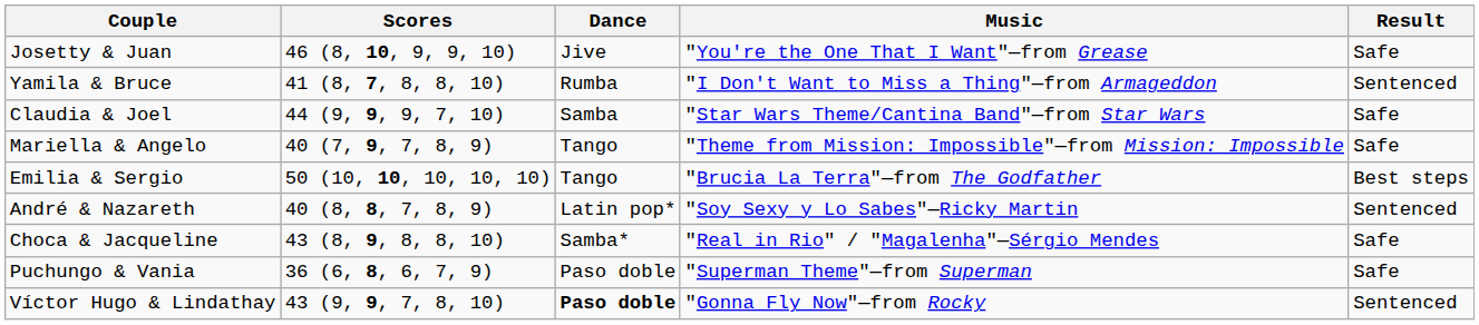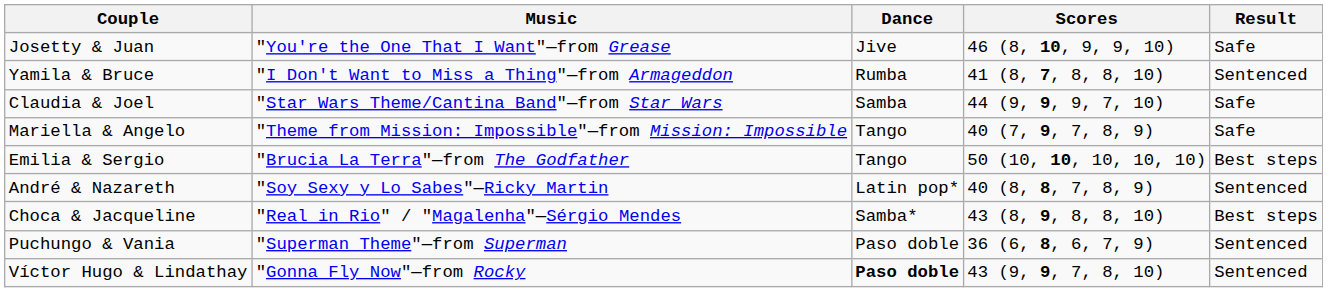 <table class="wikitable sortable" style="width:95%; white-space:nowrap">
 <tr>
 <th style="width:15%;">Couple</th>
+<th style="width:40%;">Music</th>
+<th style="width:14%;">Dance</th>
 <th style="width:14%;">Scores</th>
-<th style="width:14%;">Dance</th>
-<th style="width:40%;">Music</th>
 <th style="width:12%;">Result</th>
 </tr>
 <tr>
 <td>Josetty & Juan</td>
+<td>"<a href='#'>You're the One That I Want</a>"—from <em><a href='#'>Grease</a></em></td>
+<td>Jive</td>
 <td>46 (8, <strong>10</strong>, 9, 9, 10)</td>
-<td>Jive</td>
-<td>"<a href='#'>You're the One That I Want</a>"—from <em><a href='#'>Grease</a></em></td>
 <td>Safe</td>
 </tr>
 <tr>
 <td>Yamila & Bruce</td>
+<td>"<a href='#'>I Don't Want to Miss a Thing</a>"—from <em><a href='#'>Armageddon</a></em></td>
+<td>Rumba</td>
 <td>41 (8, <strong>7</strong>, 8, 8, 10)</td>
-<td>Rumba</td>
-<td>"<a href='#'>I Don't Want to Miss a Thing</a>"—from <em><a href='#'>Armageddon</a></em></td>
 <td>Sentenced</td>
 </tr>
 <tr>
 <td>Claudia & Joel</td>
+<td>"<a href='#'>Star Wars Theme/Cantina Band</a>"—from <em><a href='#'>Star Wars</a></em></td>
+<td>Samba</td>
 <td>44 (9, <strong>9</strong>, 9, 7, 10)</td>
-<td>Samba</td>
-<td>"<a href='#'>Star Wars Theme/Cantina Band</a>"—from <em><a href='#'>Star Wars</a></em></td>
 <td>Safe</td>
 </tr>
 <tr>
 <td>Mariella & Angelo</td>
+<td>"<a href='#'>Theme from Mission: Impossible</a>"—from <em><a href='#'>Mission: Impossible</a></em></td>
+<td>Tango</td>
 <td>40 (7, <strong>9</strong>, 7, 8, 9)</td>
-<td>Tango</td>
-<td>"<a href='#'>Theme from Mission: Impossible</a>"—from <em><a href='#'>Mission: Impossible</a></em></td>
 <td>Safe</td>
 </tr>
 <tr>
 <td>Emilia & Sergio</td>
+<td>"<a href='#'>Brucia La Terra</a>"—from <em><a href='#'>The Godfather</a></em></td>
+<td>Tango</td>
 <td>50 (10, <strong>10</strong>, 10, 10, 10)</td>
-<td>Tango</td>
-<td>"<a href='#'>Brucia La Terra</a>"—from <em><a href='#'>The Godfather</a></em></td>
 <td>Best steps</td>
 </tr>
 <tr>
 <td>André & Nazareth</td>
+<td>"<a href='#'>Soy Sexy y Lo Sabes</a>"—<a href='#'>Ricky Martin</a></td>
+<td>Latin pop*</td>
 <td>40 (8, <strong>8</strong>, 7, 8, 9)</td>
-<td>Latin pop*</td>
-<td>"<a href='#'>Soy Sexy y Lo Sabes</a>"—<a href='#'>Ricky Martin</a></td>
 <td>Sentenced</td>
 </tr>
 <tr>
 <td>Choca & Jacqueline</td>
+<td>"<a href='#'>Real in Rio</a>" / "<a href='#'>Magalenha</a>"—<a href='#'>Sérgio Mendes</a></td>
+<td>Samba*</td>
 <td>43 (8, <strong>9</strong>, 8, 8, 10)</td>
-<td>Samba*</td>
-<td>"<a href='#'>Real in Rio</a>" / "<a href='#'>Magalenha</a>"—<a href='#'>Sérgio Mendes</a></td>
-<td>Safe</td>
+<td>Best steps</td>
 </tr>
 <tr>
 <td>Puchungo & Vania</td>
+<td>"<a href='#'>Superman Theme</a>"—from <em><a href='#'>Superman</a></em></td>
+<td>Paso doble</td>
 <td>36 (6, <strong>8</strong>, 6, 7, 9)</td>
-<td>Paso doble</td>
-<td>"<a href='#'>Superman Theme</a>"—from <em><a href='#'>Superman</a></em></td>
-<td>Safe</td>
+<td>Sentenced</td>
 </tr>
 <tr>
 <td>Víctor Hugo & Lindathay</td>
+<td>"<a href='#'>Gonna Fly Now</a>"—from <em><a href='#'>Rocky</a></em></td>
+<td><strong>Paso doble</strong></td>
 <td>43 (9, <strong>9</strong>, 7, 8, 10)</td>
-<td><strong>Paso doble</strong></td>
-<td>"<a href='#'>Gonna Fly Now</a>"—from <em><a href='#'>Rocky</a></em></td>
 <td>Sentenced</td>
 </tr>
 </table>
